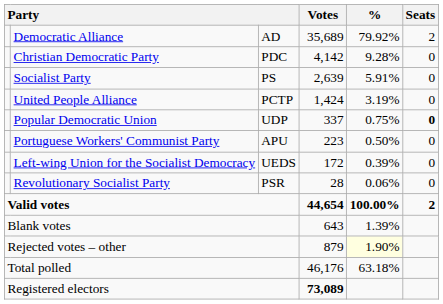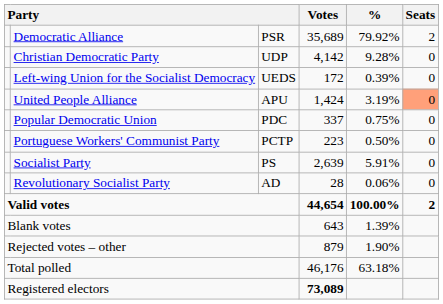 <table class="wikitable" border="1" style="text-align:right;">
 <tr>
 <th style="text-align:left;" colspan=3>Party</th>
 <th align=center width="50">Votes</th>
 <th align=center width="50">%</th>
 <th align=center>Seats</th>
 </tr>
 <tr>
 <td></td>
 <td align=left><a href='#'>Democratic Alliance</a></td>
-<td align=left>AD</td>
+<td align=left>PSR</td>
 <td>35,689</td>
 <td>79.92%</td>
 <td>2</td>
 </tr>
 <tr>
 <td></td>
 <td align=left style="white-space: nowrap;"><a href='#'>Christian Democratic Party</a></td>
-<td align=left>PDC</td>
+<td align=left>UDP</td>
 <td>4,142</td>
 <td>9.28%</td>
+<td>0</td>
+</tr>
+<tr>
+<td></td>
+<td align=left><a href='#'>Left-wing Union for the Socialist Democracy</a></td>
+<td align=left>UEDS</td>
+<td>172</td>
+<td>0.39%</td>
+<td>0</td>
+</tr>
+<tr>
+<td></td>
+<td align=left><a href='#'>United People Alliance</a></td>
+<td align=left>APU</td>
+<td>1,424</td>
+<td>3.19%</td>
+<td style="background: lightsalmon;">0</td>
+</tr>
+<tr>
+<td></td>
+<td align=left><a href='#'>Popular Democratic Union</a></td>
+<td align=left>PDC</td>
+<td>337</td>
+<td>0.75%</td>
+<td>0</td>
+</tr>
+<tr>
+<td></td>
+<td align=left><a href='#'>Portuguese Workers' Communist Party</a></td>
+<td align=left>PCTP</td>
+<td>223</td>
+<td>0.50%</td>
 <td>0</td>
 </tr>
 <tr>
 <td></td>
 <td align=left><a href='#'>Socialist Party</a></td>
 <td align=left>PS</td>
 <td>2,639</td>
 <td>5.91%</td>
 <td>0</td>
 </tr>
 <tr>
 <td></td>
-<td align=left><a href='#'>United People Alliance</a></td>
-<td align=left>PCTP</td>
-<td>1,424</td>
-<td>3.19%</td>
-<td>0</td>
-</tr>
-<tr>
-<td></td>
-<td align=left><a href='#'>Popular Democratic Union</a></td>
-<td align=left>UDP</td>
-<td>337</td>
-<td>0.75%</td>
-<td><strong>0</strong></td>
-</tr>
-<tr>
-<td></td>
-<td align=left><a href='#'>Portuguese Workers' Communist Party</a></td>
-<td align=left>APU</td>
-<td>223</td>
-<td>0.50%</td>
-<td>0</td>
-</tr>
-<tr>
-<td></td>
-<td align=left><a href='#'>Left-wing Union for the Socialist Democracy</a></td>
-<td align=left>UEDS</td>
-<td>172</td>
-<td>0.39%</td>
-<td>0</td>
-</tr>
-<tr>
-<td></td>
 <td align=left><a href='#'>Revolutionary Socialist Party</a></td>
-<td align=left>PSR</td>
+<td align=left>AD</td>
 <td>28</td>
 <td>0.06%</td>
 <td>0</td>
 </tr>
 <tr style="font-weight:bold">
 <td align=left colspan=3>Valid votes</td>
 <td>44,654</td>
 <td>100.00%</td>
 <td>2</td>
 </tr>
 <tr>
 <td align=left colspan=3>Blank votes</td>
 <td>643</td>
 <td>1.39%</td>
 <td></td>
 </tr>
 <tr>
 <td align=left colspan=3>Rejected votes – other</td>
 <td>879</td>
-<td style="background: lightyellow;">1.90%</td>
+<td>1.90%</td>
 <td></td>
 </tr>
 <tr>
 <td align=left colspan=3>Total polled</td>
 <td>46,176</td>
 <td>63.18%</td>
 <td></td>
 </tr>
 <tr>
 <td align=left colspan=3>Registered electors</td>
 <td><strong>73,089</strong></td>
 <td></td>
 <td></td>
 </tr>
 </table>
